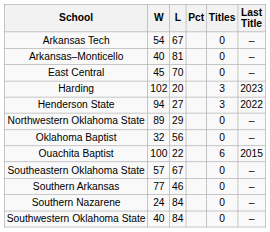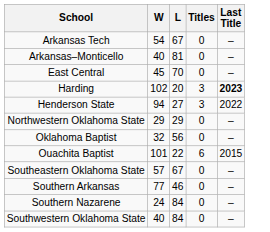 <table class="wikitable sortable" style=text-align:center>
 <tr>
 <th>School</th>
 <th>W</th>
 <th>L</th>
-<th>Pct</th>
 <th>Titles</th>
 <th>Last<br>Title</th>
 </tr>
 <tr>
 <td>Arkansas Tech</td>
 <td>54</td>
 <td>67</td>
-<td></td>
 <td>0</td>
 <td>–</td>
 </tr>
 <tr>
 <td>Arkansas–Monticello</td>
 <td>40</td>
 <td>81</td>
-<td></td>
 <td>0</td>
 <td>–</td>
 </tr>
 <tr>
 <td>East Central</td>
 <td>45</td>
 <td>70</td>
-<td></td>
 <td>0</td>
 <td>–</td>
 </tr>
 <tr>
 <td>Harding</td>
 <td>102</td>
 <td>20</td>
-<td></td>
 <td>3</td>
-<td>2023</td>
+<td><strong>2023</strong></td>
 </tr>
 <tr>
 <td>Henderson State</td>
 <td>94</td>
 <td>27</td>
-<td></td>
 <td>3</td>
 <td>2022</td>
 </tr>
 <tr>
 <td>Northwestern Oklahoma State</td>
-<td>89</td>
 <td>29</td>
-<td></td>
+<td>29</td>
 <td>0</td>
 <td>–</td>
 </tr>
 <tr>
 <td>Oklahoma Baptist</td>
 <td>32</td>
 <td>56</td>
-<td></td>
 <td>0</td>
 <td>–</td>
 </tr>
 <tr>
 <td>Ouachita Baptist</td>
-<td>100</td>
+<td>101</td>
 <td>22</td>
-<td></td>
 <td>6</td>
 <td>2015</td>
 </tr>
 <tr>
 <td>Southeastern Oklahoma State</td>
 <td>57</td>
 <td>67</td>
-<td></td>
 <td>0</td>
 <td>–</td>
 </tr>
 <tr>
 <td>Southern Arkansas</td>
 <td>77</td>
 <td>46</td>
-<td></td>
 <td>0</td>
 <td>–</td>
 </tr>
 <tr>
 <td>Southern Nazarene</td>
 <td>24</td>
 <td>84</td>
-<td></td>
 <td>0</td>
 <td>–</td>
 </tr>
 <tr>
 <td>Southwestern Oklahoma State</td>
 <td>40</td>
 <td>84</td>
-<td></td>
 <td>0</td>
 <td>–</td>
 </tr>
 </table>
